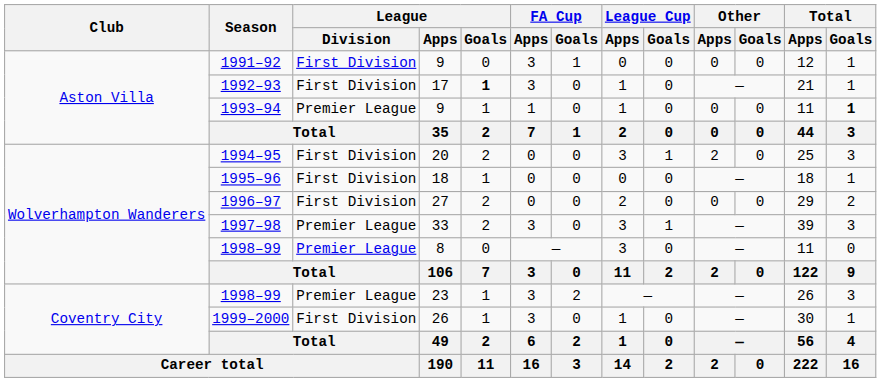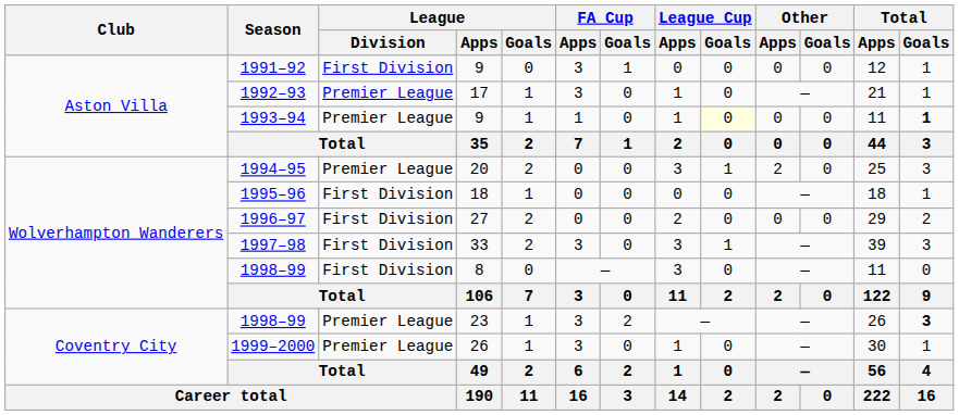 <table class="wikitable" style="text-align:center">
 <tr>
 <th rowspan="2">Club</th>
 <th rowspan="2">Season</th>
 <th colspan="3">League</th>
 <th colspan="2"><a href='#'>FA Cup</a></th>
 <th colspan="2"><a href='#'>League Cup</a></th>
 <th colspan="2">Other</th>
 <th colspan="2">Total</th>
 </tr>
 <tr>
 <th>Division</th>
 <th>Apps</th>
 <th>Goals</th>
 <th>Apps</th>
 <th>Goals</th>
 <th>Apps</th>
 <th>Goals</th>
 <th>Apps</th>
 <th>Goals</th>
 <th>Apps</th>
 <th>Goals</th>
 </tr>
 <tr>
 <td rowspan="4"><a href='#'>Aston Villa</a></td>
 <td><a href='#'>1991–92</a></td>
 <td><a href='#'>First Division</a></td>
 <td>9</td>
 <td>0</td>
 <td>3</td>
 <td>1</td>
 <td>0</td>
 <td>0</td>
 <td>0</td>
 <td>0</td>
 <td>12</td>
 <td>1</td>
 </tr>
 <tr>
 <td><a href='#'>1992–93</a></td>
-<td>First Division</td>
+<td><a href='#'>Premier League</a></td>
 <td>17</td>
-<td><strong>1</strong></td>
+<td>1</td>
 <td>3</td>
 <td>0</td>
 <td>1</td>
 <td>0</td>
 <td colspan="2">—</td>
 <td>21</td>
 <td>1</td>
 </tr>
 <tr>
 <td><a href='#'>1993–94</a></td>
 <td>Premier League</td>
 <td>9</td>
 <td>1</td>
 <td>1</td>
 <td>0</td>
 <td>1</td>
-<td>0</td>
+<td style="background: lightyellow;">0</td>
 <td>0</td>
 <td>0</td>
 <td>11</td>
 <td><strong>1</strong></td>
 </tr>
 <tr>
 <th colspan="2">Total</th>
 <th>35</th>
 <th>2</th>
 <th>7</th>
 <th>1</th>
 <th>2</th>
 <th>0</th>
 <th>0</th>
 <th>0</th>
 <th>44</th>
 <th>3</th>
 </tr>
 <tr>
 <td rowspan="6"><a href='#'>Wolverhampton Wanderers</a></td>
 <td><a href='#'>1994–95</a></td>
-<td>First Division</td>
+<td>Premier League</td>
 <td>20</td>
 <td>2</td>
 <td>0</td>
 <td>0</td>
 <td>3</td>
 <td>1</td>
 <td>2</td>
 <td>0</td>
 <td>25</td>
 <td>3</td>
 </tr>
 <tr>
 <td><a href='#'>1995–96</a></td>
 <td>First Division</td>
 <td>18</td>
 <td>1</td>
 <td>0</td>
 <td>0</td>
 <td>0</td>
 <td>0</td>
 <td colspan="2">—</td>
 <td>18</td>
 <td>1</td>
 </tr>
 <tr>
 <td><a href='#'>1996–97</a></td>
 <td>First Division</td>
 <td>27</td>
 <td>2</td>
 <td>0</td>
 <td>0</td>
 <td>2</td>
 <td>0</td>
 <td>0</td>
 <td>0</td>
 <td>29</td>
 <td>2</td>
 </tr>
 <tr>
 <td><a href='#'>1997–98</a></td>
-<td>Premier League</td>
+<td>First Division</td>
 <td>33</td>
 <td>2</td>
 <td>3</td>
 <td>0</td>
 <td>3</td>
 <td>1</td>
 <td colspan="2">—</td>
 <td>39</td>
 <td>3</td>
 </tr>
 <tr>
 <td><a href='#'>1998–99</a></td>
-<td><a href='#'>Premier League</a></td>
+<td>First Division</td>
 <td>8</td>
 <td>0</td>
 <td colspan="2">—</td>
 <td>3</td>
 <td>0</td>
 <td colspan="2">—</td>
 <td>11</td>
 <td>0</td>
 </tr>
 <tr>
 <th colspan="2">Total</th>
 <th>106</th>
 <th>7</th>
 <th>3</th>
 <th>0</th>
 <th>11</th>
 <th>2</th>
 <th>2</th>
 <th>0</th>
 <th>122</th>
 <th>9</th>
 </tr>
 <tr>
 <td rowspan="3"><a href='#'>Coventry City</a></td>
 <td><a href='#'>1998–99</a></td>
 <td>Premier League</td>
 <td>23</td>
 <td>1</td>
 <td>3</td>
 <td>2</td>
 <td colspan="2">—</td>
 <td colspan="2">—</td>
 <td>26</td>
-<td>3</td>
+<td><strong>3</strong></td>
 </tr>
 <tr>
 <td><a href='#'>1999–2000</a></td>
-<td>First Division</td>
+<td>Premier League</td>
 <td>26</td>
 <td>1</td>
 <td>3</td>
 <td>0</td>
 <td>1</td>
 <td>0</td>
 <td colspan="2">—</td>
 <td>30</td>
 <td>1</td>
 </tr>
 <tr>
 <th colspan="2">Total</th>
 <th>49</th>
 <th>2</th>
 <th>6</th>
 <th>2</th>
 <th>1</th>
 <th>0</th>
 <th colspan="2">—</th>
 <th>56</th>
 <th>4</th>
 </tr>
 <tr>
 <th colspan="3">Career total</th>
 <th>190</th>
 <th>11</th>
 <th>16</th>
 <th>3</th>
 <th>14</th>
 <th>2</th>
 <th>2</th>
 <th>0</th>
 <th>222</th>
 <th>16</th>
 </tr>
 </table>
